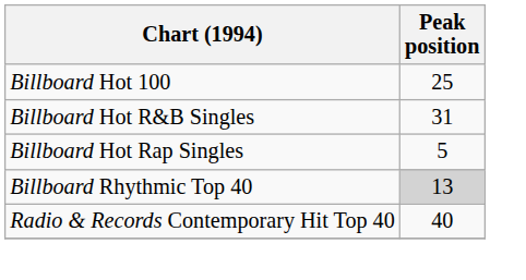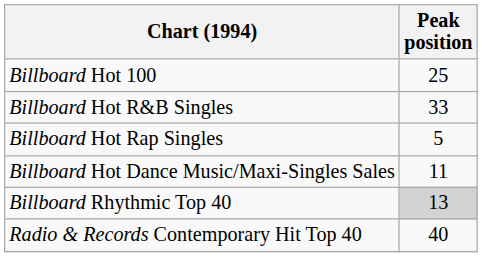 <table class="wikitable">
 <tr>
 <th>Chart (1994)</th>
 <th>Peak<br>position</th>
 </tr>
 <tr>
 <td><em>Billboard</em> Hot 100</td>
 <td align="center">25</td>
 </tr>
 <tr>
 <td><em>Billboard</em> Hot R&B Singles</td>
-<td align="center">31</td>
+<td align="center">33</td>
 </tr>
 <tr>
 <td><em>Billboard</em> Hot Rap Singles</td>
 <td align="center">5</td>
+</tr>
+<tr>
+<td><em>Billboard</em> Hot Dance Music/Maxi-Singles Sales</td>
+<td align="center">11</td>
 </tr>
 <tr>
 <td><em>Billboard</em> Rhythmic Top 40</td>
 <td align="center" style="background: lightgrey;">13</td>
 </tr>
 <tr>
 <td><em>Radio & Records</em> Contemporary Hit Top 40</td>
 <td align="center">40</td>
 </tr>
 <tr>
 </tr>
 </table>
